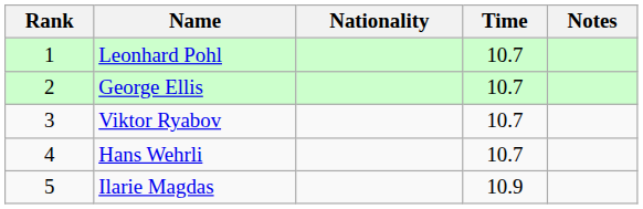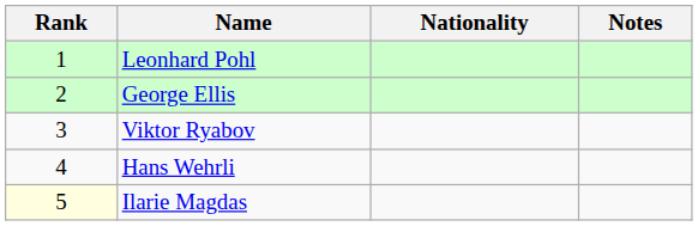 <table class="wikitable sortable" style="text-align:center;width: 55%">
 <tr>
 <th>Rank</th>
 <th>Name</th>
 <th>Nationality</th>
-<th>Time</th>
 <th>Notes</th>
 </tr>
 <tr bgcolor=ccffcc>
 <td>1</td>
 <td align=left><a href='#'>Leonhard Pohl</a></td>
 <td align=left></td>
-<td>10.7</td>
 <td></td>
 </tr>
 <tr bgcolor=ccffcc>
 <td>2</td>
 <td align=left><a href='#'>George Ellis</a></td>
 <td align=left></td>
-<td>10.7</td>
 <td></td>
 </tr>
 <tr>
 <td>3</td>
 <td align=left><a href='#'>Viktor Ryabov</a></td>
 <td align=left></td>
-<td>10.7</td>
 <td></td>
 </tr>
 <tr>
 <td>4</td>
 <td align=left><a href='#'>Hans Wehrli</a></td>
 <td align=left></td>
-<td>10.7</td>
 <td></td>
 </tr>
 <tr>
-<td>5</td>
+<td style="background: lightyellow;">5</td>
 <td align=left><a href='#'>Ilarie Magdas</a></td>
 <td align=left></td>
-<td>10.9</td>
 <td></td>
 </tr>
 </table>
